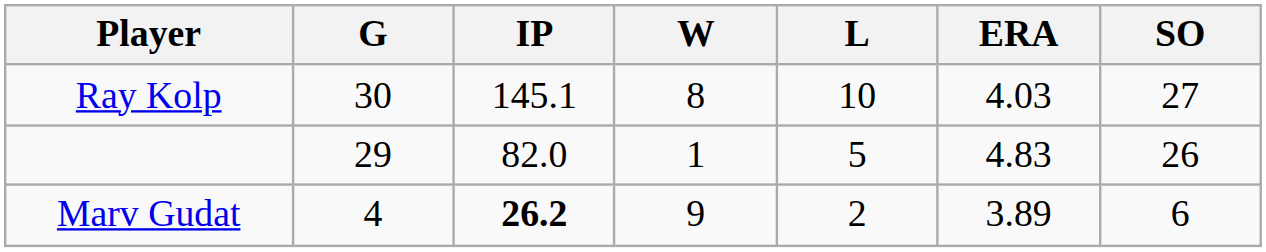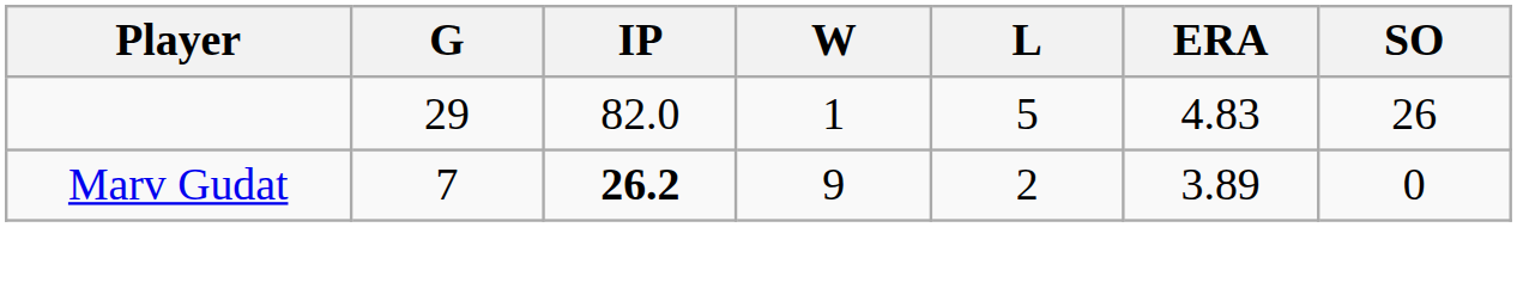 <table class="wikitable sortable">
 <tr>
 <th bgcolor="#DDDDFF" width="16%">Player</th>
 <th bgcolor="#DDDDFF" width="9%">G</th>
 <th bgcolor="#DDDDFF" width="9%">IP</th>
 <th bgcolor="#DDDDFF" width="9%">W</th>
 <th bgcolor="#DDDDFF" width="9%">L</th>
 <th bgcolor="#DDDDFF" width="9%">ERA</th>
 <th bgcolor="#DDDDFF" width="9%">SO</th>
-</tr>
-<tr align="center">
-<td><a href='#'>Ray Kolp</a></td>
-<td>30</td>
-<td>145.1</td>
-<td>8</td>
-<td>10</td>
-<td>4.03</td>
-<td>27</td>
 </tr>
 <tr align=center>
 <td></td>
 <td>29</td>
 <td>82.0</td>
 <td>1</td>
 <td>5</td>
 <td>4.83</td>
 <td>26</td>
 </tr>
 <tr align="center">
 <td><a href='#'>Marv Gudat</a></td>
-<td>4</td>
+<td>7</td>
 <td><strong>26.2</strong></td>
 <td>9</td>
 <td>2</td>
 <td>3.89</td>
-<td>6</td>
+<td>0</td>
 </tr>
 </table>
